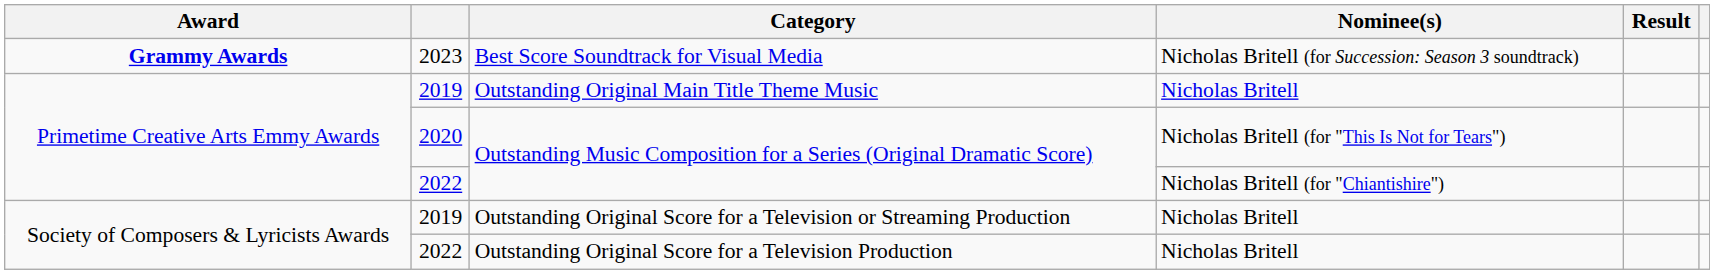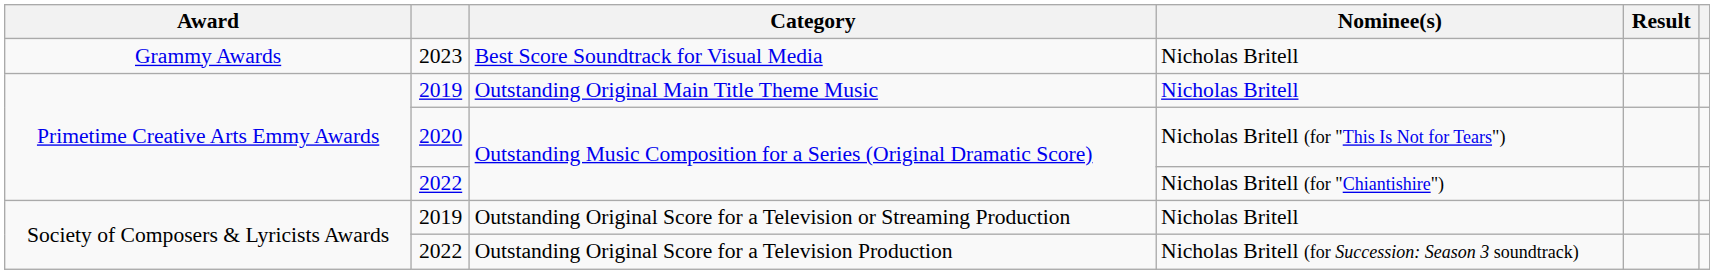 <table class="wikitable sortable" style="width:100%">
 <tr>
 <th scope="col">Award</th>
 <th></th>
 <th scope="col">Category</th>
 <th scope="col">Nominee(s)</th>
 <th scope="col">Result</th>
 <th scope="col" class="unsortable"></th>
 </tr>
 <tr>
-<td align="center"><strong><a href='#'>Grammy Awards</a></strong></td>
+<td align="center"><a href='#'>Grammy Awards</a></td>
 <td align="center">2023</td>
 <td><a href='#'>Best Score Soundtrack for Visual Media</a></td>
-<td>Nicholas Britell <small>(for <em>Succession: Season 3</em> soundtrack)</small></td>
+<td>Nicholas Britell</td>
 <td></td>
 <td align="center"></td>
 </tr>
 <tr>
 <td rowspan="3" align="center"><a href='#'>Primetime Creative Arts Emmy Awards</a></td>
 <td align="center"><a href='#'>2019</a></td>
 <td><a href='#'>Outstanding Original Main Title Theme Music</a></td>
 <td><a href='#'>Nicholas Britell</a></td>
 <td></td>
 <td align="center"><br></td>
 </tr>
 <tr>
 <td align="center"><a href='#'>2020</a></td>
 <td rowspan="2"><a href='#'>Outstanding Music Composition for a Series (Original Dramatic Score)</a></td>
 <td>Nicholas Britell <small>(for "<a href='#'>This Is Not for Tears</a>")</small></td>
 <td></td>
 <td align="center"><br><br></td>
 </tr>
 <tr>
 <td align="center"><a href='#'>2022</a></td>
 <td>Nicholas Britell <small>(for "<a href='#'>Chiantishire</a>")</small></td>
 <td></td>
 <td align="center"><br></td>
 </tr>
 <tr>
 <td rowspan="2" align="center">Society of Composers & Lyricists Awards</td>
 <td align="center">2019</td>
 <td>Outstanding Original Score for a Television or Streaming Production</td>
 <td>Nicholas Britell</td>
 <td></td>
 <td align="center"></td>
 </tr>
 <tr>
 <td align="center">2022</td>
 <td>Outstanding Original Score for a Television Production</td>
-<td>Nicholas Britell</td>
+<td>Nicholas Britell <small>(for <em>Succession: Season 3</em> soundtrack)</small></td>
 <td></td>
 <td></td>
 </tr>
 </table>
